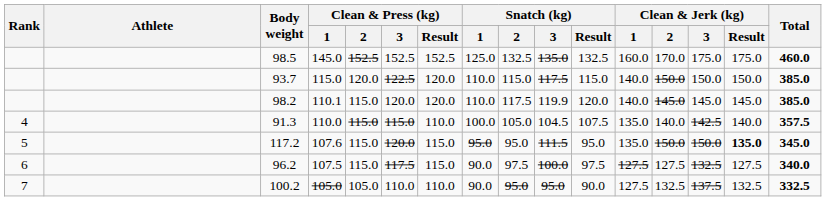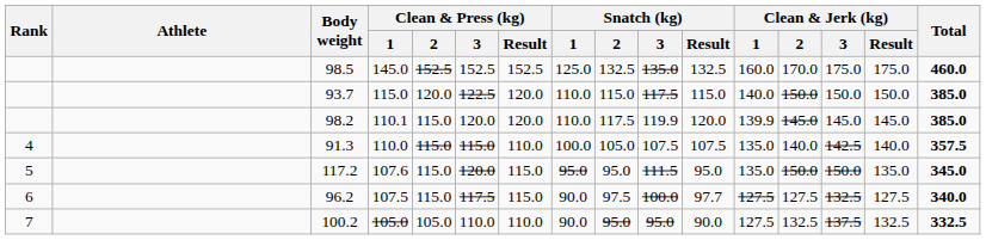 <table class = "wikitable" style="text-align:center;">
 <tr>
 <th rowspan=2 width=40>Rank</th>
 <th rowspan=2 width=250>Athlete</th>
 <th rowspan=2 width=50>Body weight</th>
 <th colspan=4>Clean & Press (kg)</th>
 <th colspan=4>Snatch (kg)</th>
 <th colspan=4>Clean & Jerk (kg)</th>
 <th rowspan=2 width=55>Total</th>
 </tr>
 <tr>
 <th width=35>1</th>
 <th width=35>2</th>
 <th width=35>3</th>
 <th width=45>Result</th>
 <th width=35>1</th>
 <th width=35>2</th>
 <th width=35>3</th>
 <th width=45>Result</th>
 <th width=35>1</th>
 <th width=35>2</th>
 <th width=35>3</th>
 <th width=45>Result</th>
 </tr>
 <tr>
 <td></td>
 <td align=left></td>
 <td>98.5</td>
 <td>145.0</td>
 <td><s>152.5</s></td>
 <td>152.5</td>
 <td>152.5</td>
 <td>125.0</td>
 <td>132.5</td>
 <td><s>135.0</s></td>
 <td>132.5</td>
 <td>160.0</td>
 <td>170.0</td>
 <td>175.0</td>
 <td>175.0</td>
 <td><strong>460.0</strong></td>
 </tr>
 <tr>
 <td></td>
 <td align=left></td>
 <td>93.7</td>
 <td>115.0</td>
 <td>120.0</td>
 <td><s>122.5</s></td>
 <td>120.0</td>
 <td>110.0</td>
 <td>115.0</td>
 <td><s>117.5</s></td>
 <td>115.0</td>
 <td>140.0</td>
 <td><s>150.0</s></td>
 <td>150.0</td>
 <td>150.0</td>
 <td><strong>385.0</strong></td>
 </tr>
 <tr>
 <td></td>
 <td align=left></td>
 <td>98.2</td>
 <td>110.1</td>
 <td>115.0</td>
 <td>120.0</td>
 <td>120.0</td>
 <td>110.0</td>
 <td>117.5</td>
 <td>119.9</td>
 <td>120.0</td>
-<td>140.0</td>
+<td>139.9</td>
 <td><s>145.0</s></td>
 <td>145.0</td>
 <td>145.0</td>
 <td><strong>385.0</strong></td>
 </tr>
 <tr>
 <td>4</td>
 <td align=left></td>
 <td>91.3</td>
 <td>110.0</td>
 <td><s>115.0</s></td>
 <td><s>115.0</s></td>
 <td>110.0</td>
 <td>100.0</td>
 <td>105.0</td>
-<td>104.5</td>
+<td>107.5</td>
 <td>107.5</td>
 <td>135.0</td>
 <td>140.0</td>
 <td><s>142.5</s></td>
 <td>140.0</td>
 <td><strong>357.5</strong></td>
 </tr>
 <tr>
 <td>5</td>
 <td align=left></td>
 <td>117.2</td>
 <td>107.6</td>
 <td>115.0</td>
 <td><s>120.0</s></td>
 <td>115.0</td>
 <td><s>95.0</s></td>
 <td>95.0</td>
 <td><s>111.5</s></td>
 <td>95.0</td>
 <td>135.0</td>
 <td><s>150.0</s></td>
 <td><s>150.0</s></td>
-<td><strong>135.0</strong></td>
+<td>135.0</td>
 <td><strong>345.0</strong></td>
 </tr>
 <tr>
 <td>6</td>
 <td align=left></td>
 <td>96.2</td>
 <td>107.5</td>
 <td>115.0</td>
 <td><s>117.5</s></td>
 <td>115.0</td>
 <td>90.0</td>
 <td>97.5</td>
 <td><s>100.0</s></td>
-<td>97.5</td>
+<td>97.7</td>
 <td><s>127.5</s></td>
 <td>127.5</td>
 <td><s>132.5</s></td>
 <td>127.5</td>
 <td><strong>340.0</strong></td>
 </tr>
 <tr>
 <td>7</td>
 <td align=left></td>
 <td>100.2</td>
 <td><s>105.0</s></td>
 <td>105.0</td>
 <td>110.0</td>
 <td>110.0</td>
 <td>90.0</td>
 <td><s>95.0</s></td>
 <td><s>95.0</s></td>
 <td>90.0</td>
 <td>127.5</td>
 <td>132.5</td>
 <td><s>137.5</s></td>
 <td>132.5</td>
 <td><strong>332.5</strong></td>
 </tr>
 </table>
